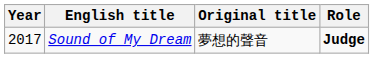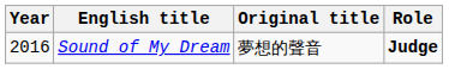 <table class="wikitable sortable">
 <tr>
 <th>Year</th>
 <th>English title</th>
 <th>Original title</th>
 <th>Role</th>
 </tr>
 <tr>
-<td>2017</td>
+<td>2016</td>
 <td><em><a href='#'>Sound of My Dream</a></em></td>
 <td>夢想的聲音</td>
 <td><strong>Judge</strong></td>
 </tr>
 </table>
